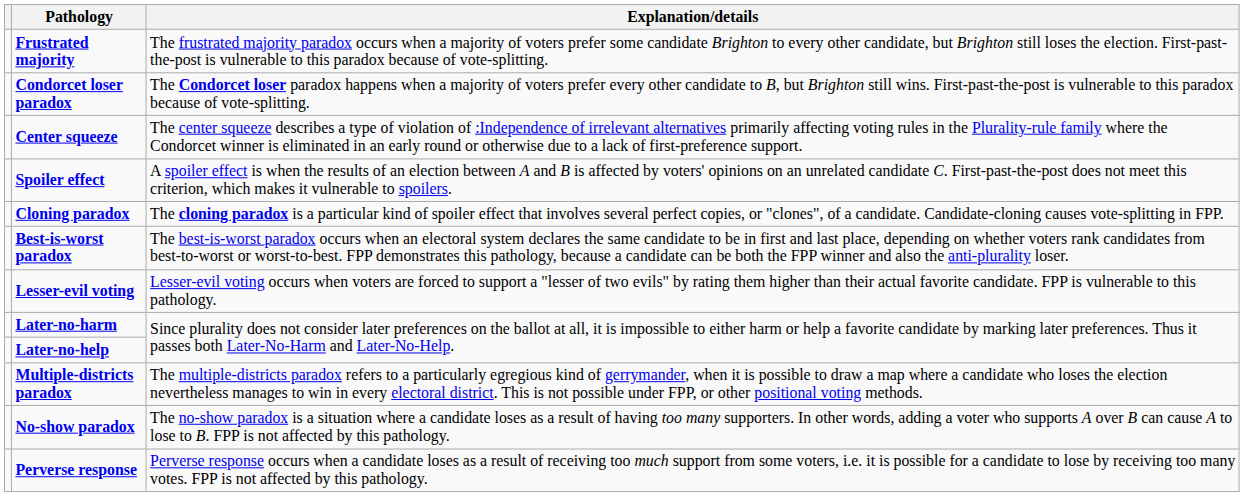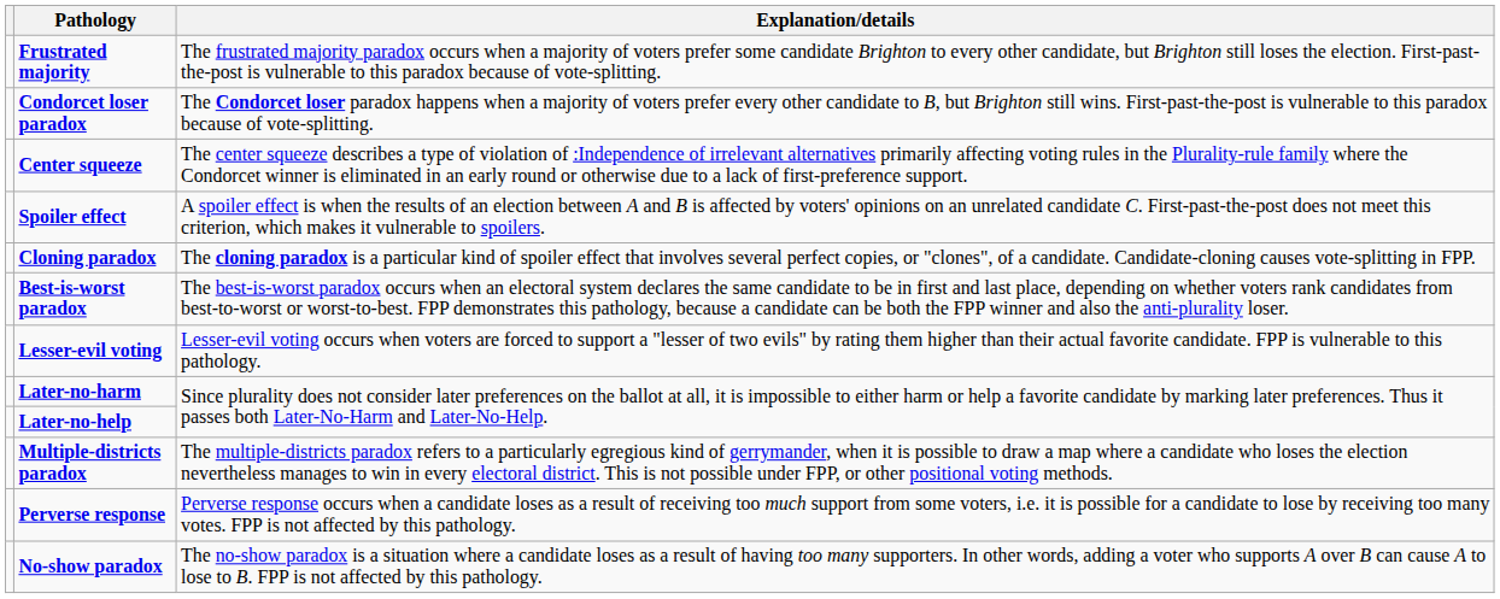 <table class="wikitable">
 <tr>
 <th></th>
 <th>Pathology</th>
 <th>Explanation/details</th>
 </tr>
 <tr>
 <td></td>
 <td><a href='#'><strong>Frustrated majority</strong></a></td>
 <td>The <a href='#'>frustrated majority paradox</a> occurs when a majority of voters prefer some candidate <em>Brighton</em> to every other candidate, but <em>Brighton</em> still loses the election. First-past-the-post is vulnerable to this paradox because of vote-splitting.</td>
 </tr>
 <tr>
 <td></td>
 <td><a href='#'><strong>Condorcet loser paradox</strong></a></td>
 <td>The <strong><a href='#'>Condorcet loser</a></strong> paradox happens when a majority of voters prefer every other candidate to <em>B</em>, but <em>Brighton</em> still wins. First-past-the-post is vulnerable to this paradox because of vote-splitting.</td>
 </tr>
 <tr>
 <td></td>
 <td><strong><a href='#'>Center squeeze</a></strong></td>
 <td>The <a href='#'>center squeeze</a> describes a type of violation of <a href='#'>:Independence of irrelevant alternatives</a> primarily affecting voting rules in the <a href='#'>Plurality-rule family</a> where the Condorcet winner is eliminated in an early round or otherwise due to a lack of first-preference support.</td>
 </tr>
 <tr>
 <td></td>
 <td><strong><a href='#'>Spoiler effect</a></strong></td>
 <td>A <a href='#'>spoiler effect</a> is when the results of an election between <em>A</em> and <em>B</em> is affected by voters' opinions on an unrelated candidate <em>C</em>. First-past-the-post does not meet this criterion, which makes it vulnerable to <a href='#'>spoilers</a>.</td>
 </tr>
 <tr>
 <td></td>
 <td><a href='#'><strong>Cloning paradox</strong></a></td>
 <td>The <a href='#'><strong>cloning paradox</strong></a> is a particular kind of spoiler effect that involves several perfect copies, or "clones", of a candidate. Candidate-cloning causes vote-splitting in FPP.</td>
 </tr>
 <tr>
 <td></td>
 <td><strong><a href='#'>Best-is-worst paradox</a></strong></td>
 <td>The <a href='#'>best-is-worst paradox</a> occurs when an electoral system declares the same candidate to be in first and last place, depending on whether voters rank candidates from best-to-worst or worst-to-best. FPP demonstrates this pathology, because a candidate can be both the FPP winner and also the <a href='#'>anti-plurality</a> loser.</td>
 </tr>
 <tr>
 <td></td>
 <td><strong><a href='#'>Lesser-evil voting</a></strong></td>
 <td><a href='#'>Lesser-evil voting</a> occurs when voters are forced to support a "lesser of two evils" by rating them higher than their actual favorite candidate. FPP is vulnerable to this pathology.</td>
 </tr>
 <tr>
 <td></td>
 <td><strong><a href='#'>Later-no-harm</a></strong></td>
 <td rowspan="2">Since plurality does not consider later preferences on the ballot at all, it is impossible to either harm or help a favorite candidate by marking later preferences. Thus it passes both <a href='#'>Later-No-Harm</a> and <a href='#'>Later-No-Help</a>.</td>
 </tr>
 <tr>
 <td></td>
 <td><a href='#'><strong>Later-no-help</strong></a></td>
 </tr>
 <tr>
 <td></td>
 <td><strong><a href='#'>Multiple-districts paradox</a></strong></td>
 <td>The <a href='#'>multiple-districts paradox</a> refers to a particularly egregious kind of <a href='#'>gerrymander</a>, when it is possible to draw a map where a candidate who loses the election nevertheless manages to win in every <a href='#'>electoral district</a>. This is not possible under FPP, or other <a href='#'>positional voting</a> methods.</td>
 </tr>
 <tr>
 <td></td>
+<td><strong><a href='#'>Perverse response</a></strong></td>
+<td><a href='#'>Perverse response</a> occurs when a candidate loses as a result of receiving too <em>much</em> support from some voters, i.e. it is possible for a candidate to lose by receiving too many votes. FPP is not affected by this pathology.</td>
+</tr>
+<tr>
+<td></td>
 <td><strong><a href='#'>No-show paradox</a></strong></td>
 <td>The <a href='#'>no-show paradox</a> is a situation where a candidate loses as a result of having <em>too many</em> supporters. In other words, adding a voter who supports <em>A</em> over <em>B</em> can cause <em>A</em> to lose to <em>B</em>. FPP is not affected by this pathology.</td>
 </tr>
-<tr>
-<td></td>
-<td><strong><a href='#'>Perverse response</a></strong></td>
-<td><a href='#'>Perverse response</a> occurs when a candidate loses as a result of receiving too <em>much</em> support from some voters, i.e. it is possible for a candidate to lose by receiving too many votes. FPP is not affected by this pathology.</td>
-</tr>
 </table>
